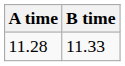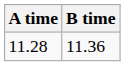 <table class="wikitable" border="1" align="upright">
 <tr>
 <th>A time</th>
 <th>B time</th>
 </tr>
 <tr>
 <td>11.28</td>
-<td>11.33</td>
+<td>11.36</td>
 </tr>
 </table>
